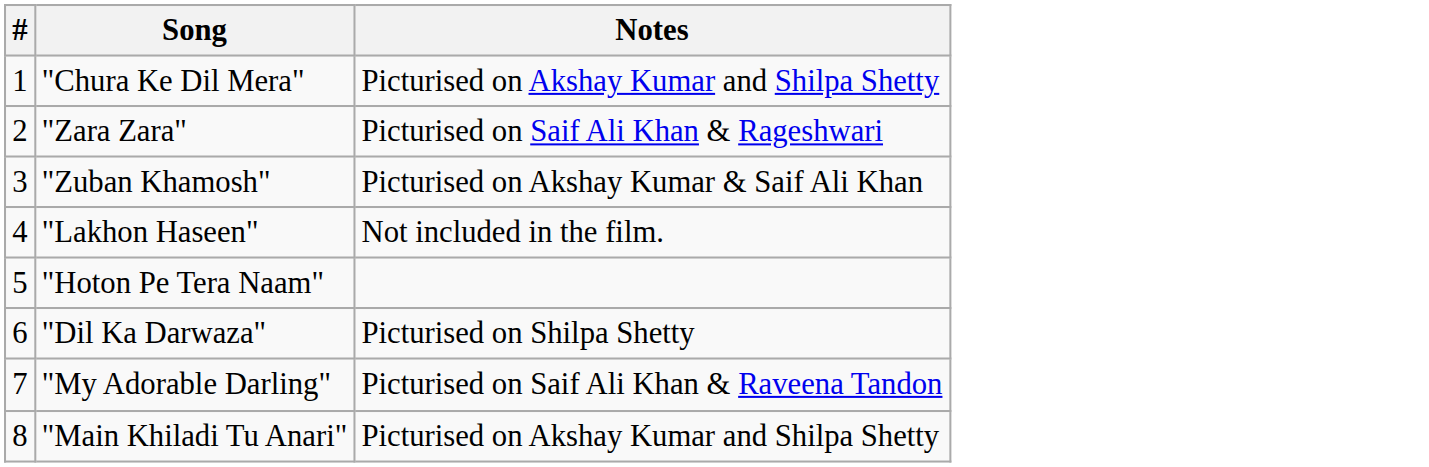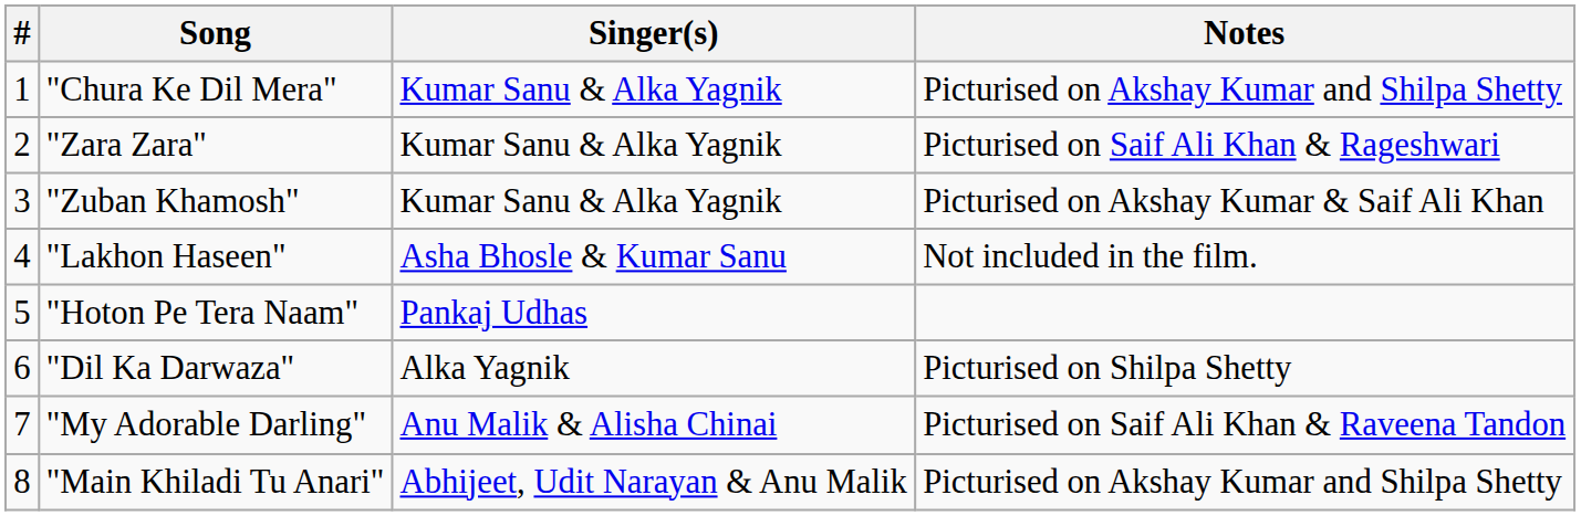 <table class="wikitable" style="font-size:95%;">
 <tr>
 <th>#</th>
 <th>Song</th>
+<th>Singer(s)</th>
 <th>Notes</th>
 </tr>
 <tr>
 <td>1</td>
 <td>"Chura Ke Dil Mera"</td>
+<td><a href='#'>Kumar Sanu</a> & <a href='#'>Alka Yagnik</a></td>
 <td>Picturised on <a href='#'>Akshay Kumar</a> and <a href='#'>Shilpa Shetty</a></td>
 </tr>
 <tr>
 <td>2</td>
 <td>"Zara Zara"</td>
+<td>Kumar Sanu & Alka Yagnik</td>
 <td>Picturised on <a href='#'>Saif Ali Khan</a> & <a href='#'>Rageshwari</a></td>
 </tr>
 <tr>
 <td>3</td>
 <td>"Zuban Khamosh"</td>
+<td>Kumar Sanu & Alka Yagnik</td>
 <td>Picturised on Akshay Kumar & Saif Ali Khan</td>
 </tr>
 <tr>
 <td>4</td>
 <td>"Lakhon Haseen"</td>
+<td><a href='#'>Asha Bhosle</a> & <a href='#'>Kumar Sanu</a></td>
 <td>Not included in the film.</td>
 </tr>
 <tr>
 <td>5</td>
 <td>"Hoton Pe Tera Naam"</td>
+<td><a href='#'>Pankaj Udhas</a></td>
 <td></td>
 </tr>
 <tr>
 <td>6</td>
 <td>"Dil Ka Darwaza"</td>
+<td>Alka Yagnik</td>
 <td>Picturised on Shilpa Shetty</td>
 </tr>
 <tr>
 <td>7</td>
 <td>"My Adorable Darling"</td>
+<td><a href='#'>Anu Malik</a> & <a href='#'>Alisha Chinai</a></td>
 <td>Picturised on Saif Ali Khan & <a href='#'>Raveena Tandon</a></td>
 </tr>
 <tr>
 <td>8</td>
 <td>"Main Khiladi Tu Anari"</td>
+<td><a href='#'>Abhijeet</a>, <a href='#'>Udit Narayan</a> & Anu Malik</td>
 <td>Picturised on Akshay Kumar and Shilpa Shetty</td>
 </tr>
 </table>
